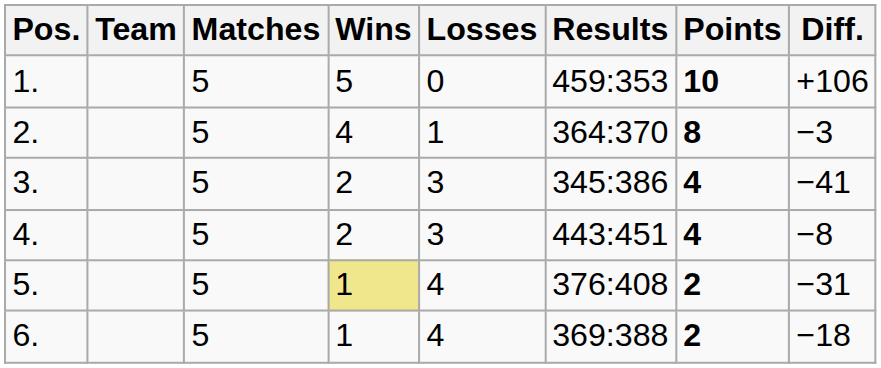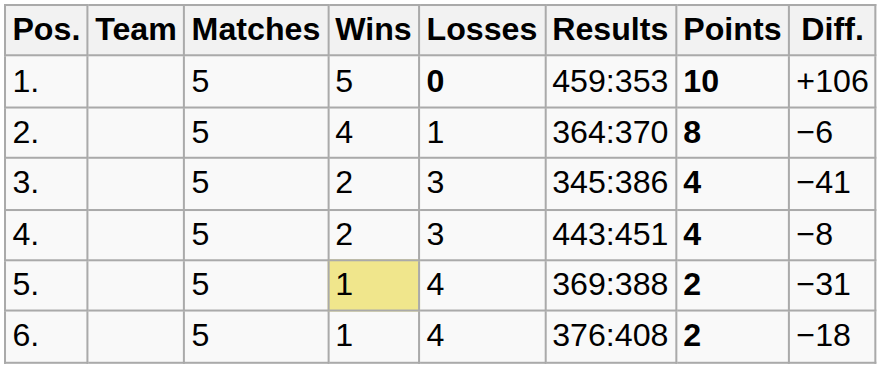 <table class="wikitable">
 <tr>
 <th>Pos.</th>
 <th>Team</th>
 <th>Matches</th>
 <th>Wins</th>
 <th>Losses</th>
 <th>Results</th>
 <th>Points</th>
 <th>Diff.</th>
 </tr>
 <tr>
 <td>1.</td>
 <td></td>
 <td>5</td>
 <td>5</td>
-<td>0</td>
+<td><strong>0</strong></td>
 <td>459:353</td>
 <td><strong>10</strong></td>
 <td>+106</td>
 </tr>
 <tr>
 <td>2.</td>
 <td></td>
 <td>5</td>
 <td>4</td>
 <td>1</td>
 <td>364:370</td>
 <td><strong>8</strong></td>
-<td>−3</td>
+<td>−6</td>
 </tr>
 <tr>
 <td>3.</td>
 <td></td>
 <td>5</td>
 <td>2</td>
 <td>3</td>
 <td>345:386</td>
 <td><strong>4</strong></td>
 <td>−41</td>
 </tr>
 <tr>
 <td>4.</td>
 <td></td>
 <td>5</td>
 <td>2</td>
 <td>3</td>
 <td>443:451</td>
 <td><strong>4</strong></td>
 <td>−8</td>
 </tr>
 <tr>
 <td>5.</td>
 <td></td>
 <td>5</td>
 <td style="background: khaki;">1</td>
 <td>4</td>
-<td>376:408</td>
+<td>369:388</td>
 <td><strong>2</strong></td>
 <td>−31</td>
 </tr>
 <tr>
 <td>6.</td>
 <td></td>
 <td>5</td>
 <td>1</td>
 <td>4</td>
-<td>369:388</td>
+<td>376:408</td>
 <td><strong>2</strong></td>
 <td>−18</td>
 </tr>
 </table>
